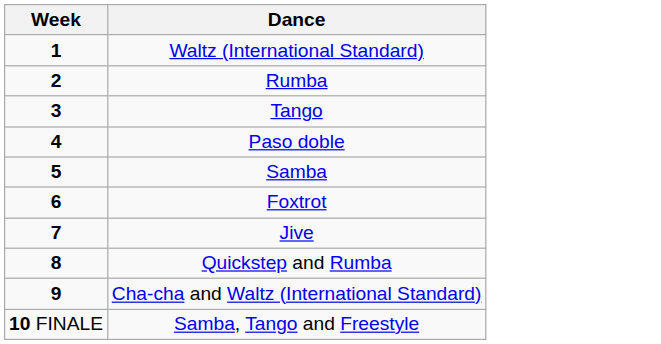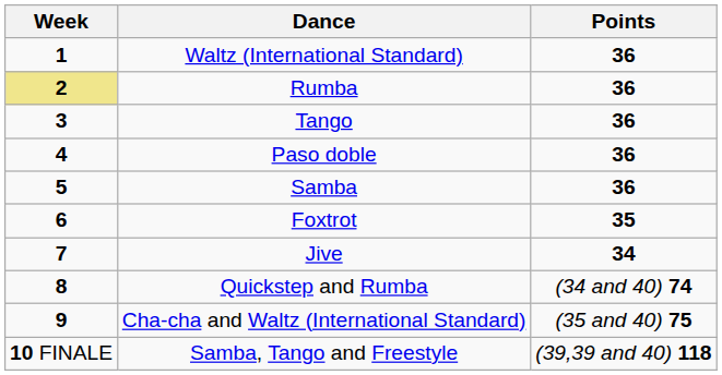 <table class="wikitable">
 <tr>
 <th>Week</th>
 <th>Dance</th>
+<th>Points</th>
 </tr>
 <tr -->
 <td align="center"><strong>1</strong></td>
 <td align="center"><a href='#'>Waltz (International Standard)</a></td>
+<td align="center"><strong>36</strong></td>
 </tr>
 <tr -->
-<td align="center"><strong>2</strong></td>
+<td align="center" style="background: khaki;"><strong>2</strong></td>
 <td align="center"><a href='#'>Rumba</a></td>
+<td align="center"><strong>36</strong></td>
 </tr>
 <tr -->
 <td align="center"><strong>3</strong></td>
 <td align="center"><a href='#'>Tango</a></td>
+<td align="center"><strong>36</strong></td>
 </tr>
 <tr -->
 <td align="center"><strong>4</strong></td>
 <td align="center"><a href='#'>Paso doble</a></td>
+<td align="center"><strong>36</strong></td>
 </tr>
 <tr -->
 <td align="center"><strong>5</strong></td>
 <td align="center"><a href='#'>Samba</a></td>
+<td align="center"><strong>36</strong></td>
 </tr>
 <tr -->
 <td align="center"><strong>6</strong></td>
 <td align="center"><a href='#'>Foxtrot</a></td>
+<td align="center"><strong>35</strong></td>
 </tr>
 <tr -->
 <td align="center"><strong>7</strong></td>
 <td align="center"><a href='#'>Jive</a></td>
+<td align="center"><strong>34</strong></td>
 </tr>
 <tr -->
 <td align="center"><strong>8</strong></td>
 <td align="center"><a href='#'>Quickstep</a> and <a href='#'>Rumba</a></td>
+<td align="center"><em>(34 and 40)</em> <strong>74</strong></td>
 </tr>
 <tr -->
 <td align="center"><strong>9</strong></td>
 <td align="center"><a href='#'>Cha-cha</a> and <a href='#'>Waltz (International Standard)</a></td>
+<td align="center"><em>(35 and 40)</em> <strong>75</strong></td>
 </tr>
 <tr -->
 <td align="center"><strong>10</strong> FINALE</td>
 <td align="center"><a href='#'>Samba</a>, <a href='#'>Tango</a> and <a href='#'>Freestyle</a></td>
+<td align="center"><em>(39,39 and 40)</em> <strong>118</strong></td>
 </tr>
 </table>
